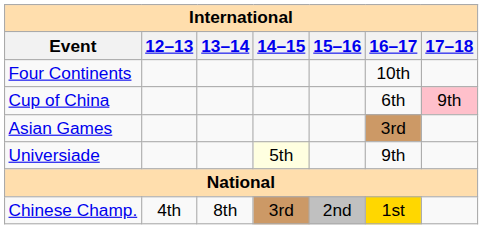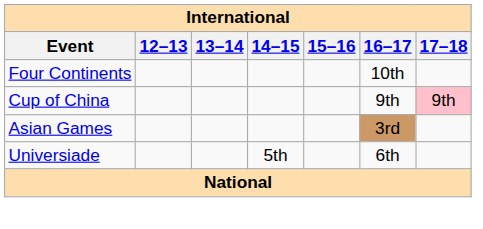 <table class="wikitable" style="text-align:center">
 <tr>
 <th style="background-color: #ffdead; " colspan=7 align=center>International</th>
 </tr>
 <tr>
 <th>Event</th>
 <th><a href='#'>12–13</a></th>
 <th><a href='#'>13–14</a></th>
 <th><a href='#'>14–15</a></th>
 <th><a href='#'>15–16</a></th>
 <th><a href='#'>16–17</a></th>
 <th><a href='#'>17–18</a></th>
 </tr>
 <tr>
 <td align=left><a href='#'>Four Continents</a></td>
 <td></td>
 <td></td>
 <td></td>
 <td></td>
 <td>10th</td>
 <td></td>
 </tr>
 <tr>
 <td align=left> <a href='#'>Cup of China</a></td>
 <td></td>
 <td></td>
 <td></td>
 <td></td>
-<td>6th</td>
+<td>9th</td>
 <td style="background: pink;">9th</td>
 </tr>
 <tr>
 <td align=left><a href='#'>Asian Games</a></td>
 <td></td>
 <td></td>
 <td></td>
 <td></td>
 <td bgcolor=cc9966>3rd</td>
 <td></td>
 </tr>
 <tr>
 <td align=left><a href='#'>Universiade</a></td>
 <td></td>
 <td></td>
-<td style="background: lightyellow;">5th</td>
+<td>5th</td>
 <td></td>
-<td>9th</td>
+<td>6th</td>
 <td></td>
 </tr>
 <tr>
 <th style="background-color: #ffdead; " colspan=7 align=center>National</th>
 </tr>
-<tr>
-<td align=left><a href='#'>Chinese Champ.</a></td>
-<td>4th</td>
-<td>8th</td>
-<td bgcolor=cc9966>3rd</td>
-<td bgcolor=silver>2nd</td>
-<td bgcolor=gold>1st</td>
-<td></td>
-</tr>
 </table>
